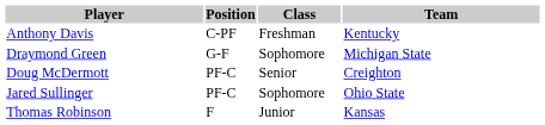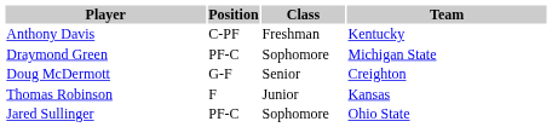 <table style="width:600px" "border:'1' 'solid' 'gray'">
 <tr>
 <th style="background:#ccc; width:40%;">Player</th>
 <th style="background:#ccc; width:4%;">Position</th>
 <th style="background:#ccc; width:16%;">Class</th>
 <th style="background:#ccc; width:40%;">Team</th>
 </tr>
 <tr>
 <td><a href='#'>Anthony Davis</a></td>
 <td>C-PF</td>
 <td>Freshman</td>
 <td><a href='#'>Kentucky</a></td>
 </tr>
 <tr>
 <td><a href='#'>Draymond Green</a></td>
-<td>G-F</td>
+<td>PF-C</td>
 <td>Sophomore</td>
 <td><a href='#'>Michigan State</a></td>
 </tr>
 <tr>
 <td><a href='#'>Doug McDermott</a></td>
-<td>PF-C</td>
+<td>G-F</td>
 <td>Senior</td>
 <td><a href='#'>Creighton</a></td>
+</tr>
+<tr>
+<td><a href='#'>Thomas Robinson</a></td>
+<td>F</td>
+<td>Junior</td>
+<td><a href='#'>Kansas</a></td>
 </tr>
 <tr>
 <td><a href='#'>Jared Sullinger</a></td>
 <td>PF-C</td>
 <td>Sophomore</td>
 <td><a href='#'>Ohio State</a></td>
 </tr>
-<tr>
-<td><a href='#'>Thomas Robinson</a></td>
-<td>F</td>
-<td>Junior</td>
-<td><a href='#'>Kansas</a></td>
-</tr>
 </table>
